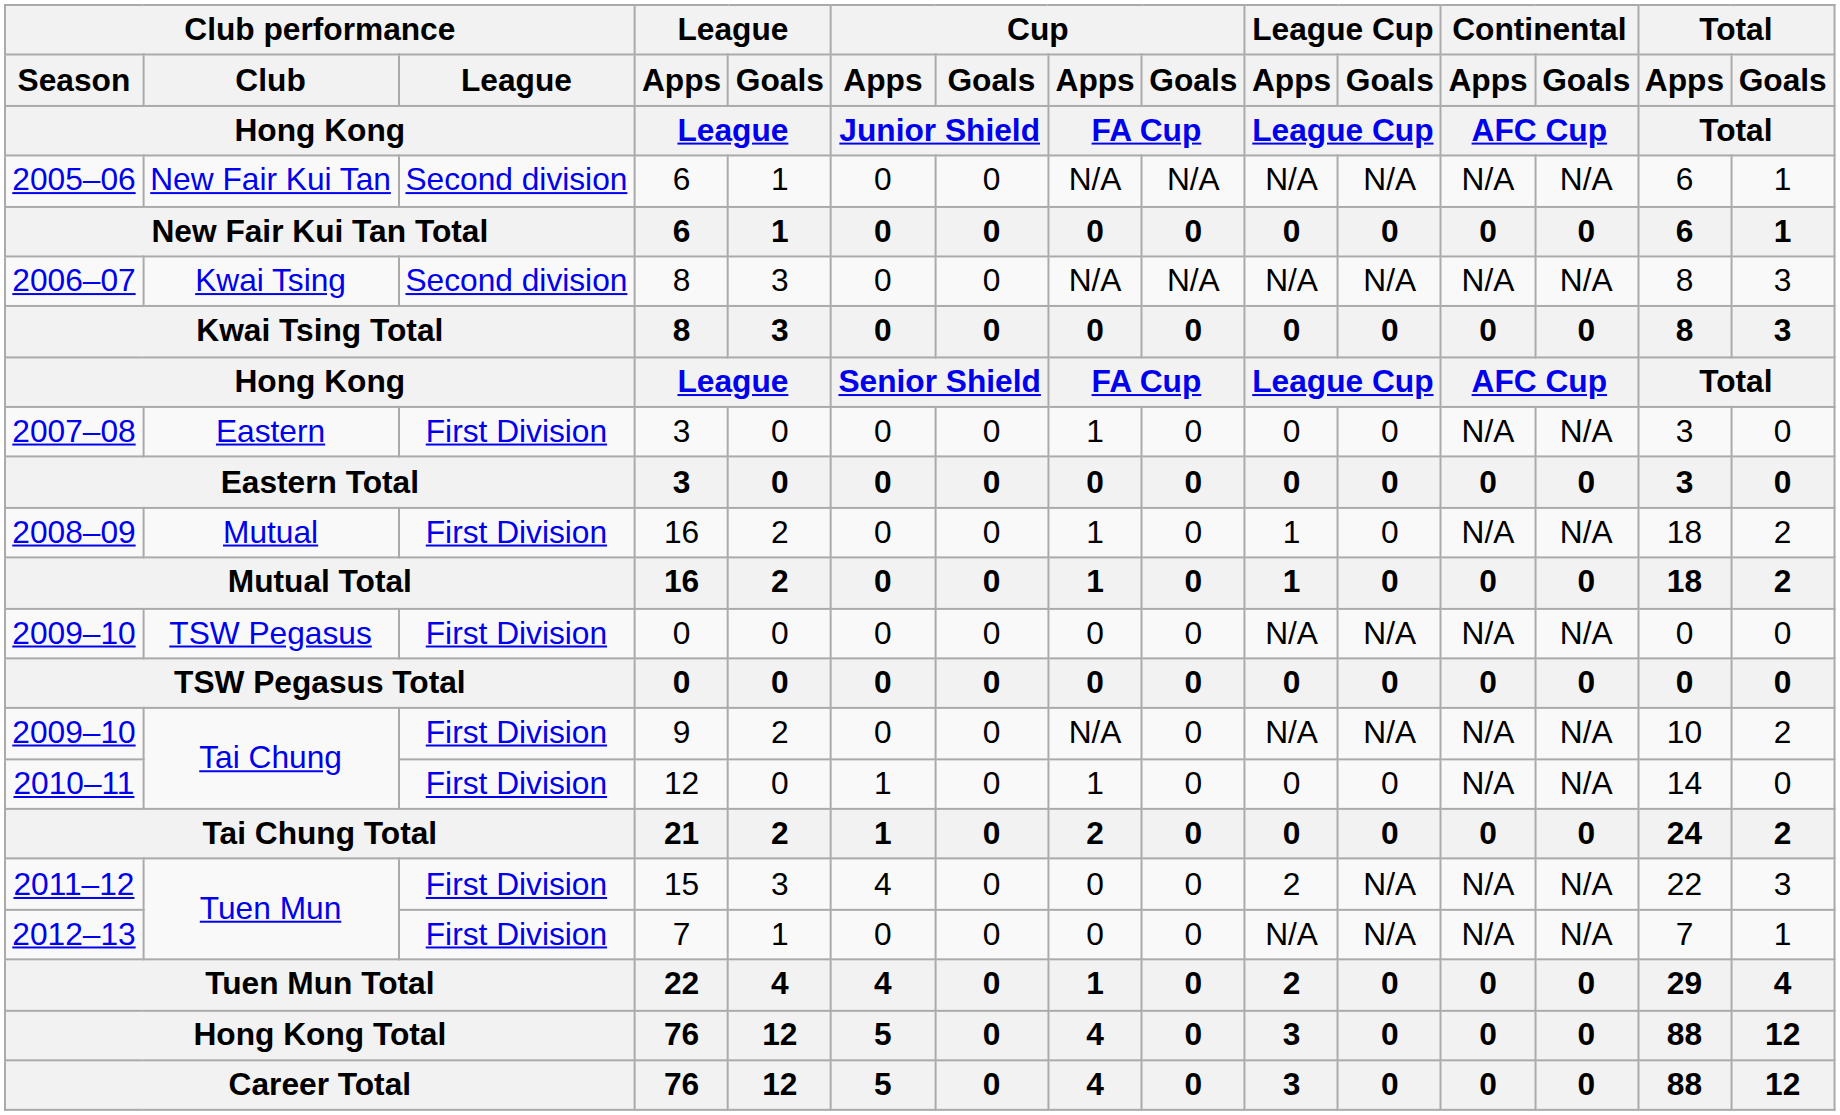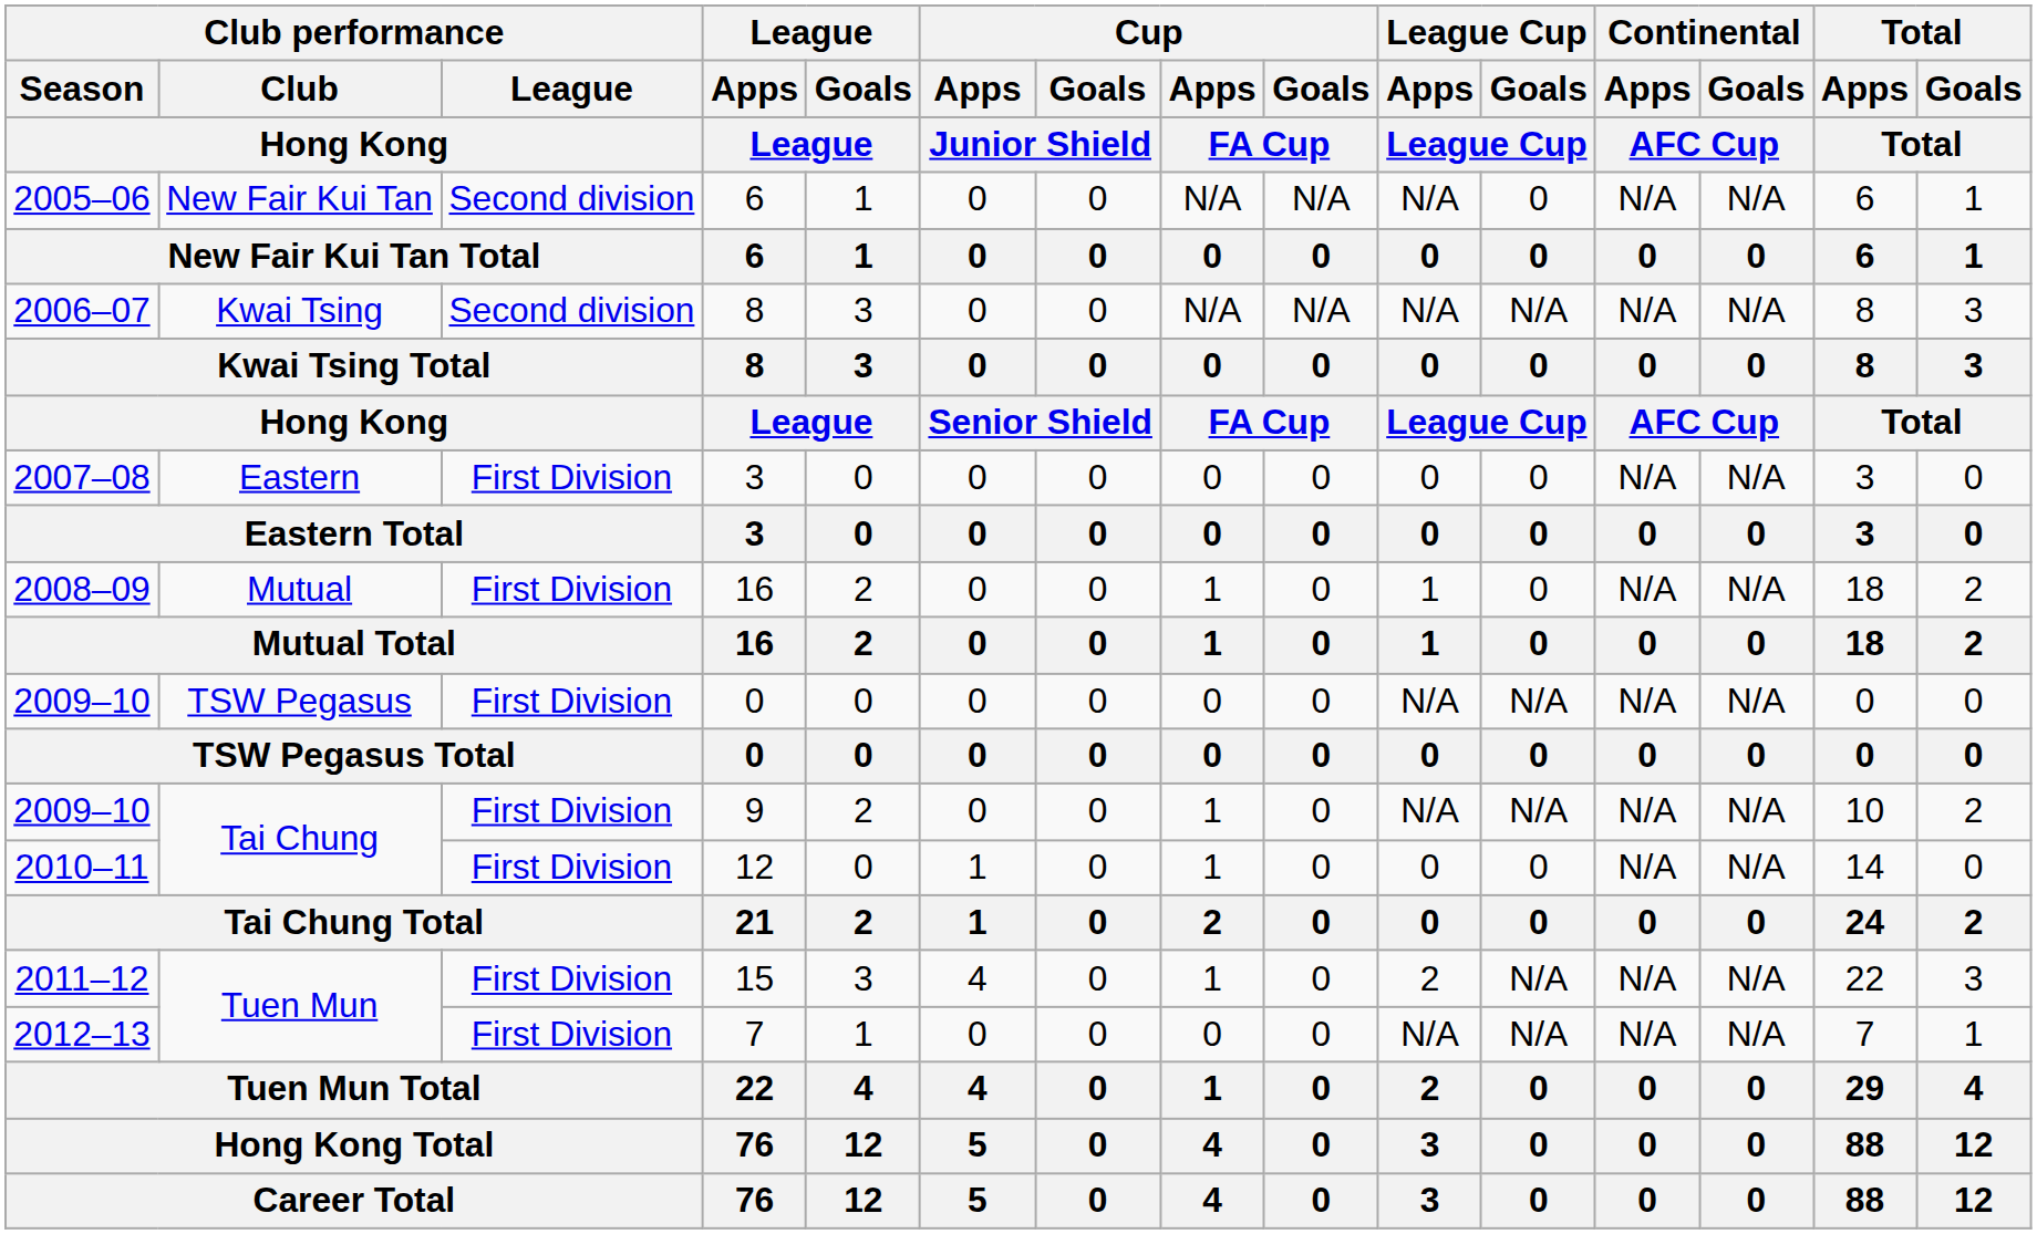 <table class="wikitable" style="text-align: center;">
 <tr>
 <th colspan="3">Club performance</th>
 <th colspan="2">League</th>
 <th colspan="4">Cup</th>
 <th colspan="2">League Cup</th>
 <th colspan="2">Continental</th>
 <th colspan="2">Total</th>
 </tr>
 <tr>
 <th>Season</th>
 <th>Club</th>
 <th>League</th>
 <th>Apps</th>
 <th>Goals</th>
 <th>Apps</th>
 <th>Goals</th>
 <th>Apps</th>
 <th>Goals</th>
 <th>Apps</th>
 <th>Goals</th>
 <th>Apps</th>
 <th>Goals</th>
 <th>Apps</th>
 <th>Goals</th>
 </tr>
 <tr>
 <th colspan="3">Hong Kong</th>
 <th colspan="2"><a href='#'>League</a></th>
 <th colspan="2"><a href='#'>Junior Shield</a></th>
 <th colspan="2"><a href='#'>FA Cup</a></th>
 <th colspan="2"><a href='#'>League Cup</a></th>
 <th colspan="2"><a href='#'>AFC Cup</a></th>
 <th colspan="2">Total</th>
 </tr>
 <tr>
 <td><a href='#'>2005–06</a></td>
 <td valign="center"><a href='#'>New Fair Kui Tan</a></td>
 <td><a href='#'>Second division</a></td>
 <td>6</td>
 <td>1</td>
 <td>0</td>
 <td>0</td>
 <td>N/A</td>
 <td>N/A</td>
 <td>N/A</td>
-<td>N/A</td>
+<td>0</td>
 <td>N/A</td>
 <td>N/A</td>
 <td>6</td>
 <td>1</td>
 </tr>
 <tr>
 <th colspan="3">New Fair Kui Tan Total</th>
 <th>6</th>
 <th>1</th>
 <th>0</th>
 <th>0</th>
 <th>0</th>
 <th>0</th>
 <th>0</th>
 <th>0</th>
 <th>0</th>
 <th>0</th>
 <th>6</th>
 <th>1</th>
 </tr>
 <tr>
 <td><a href='#'>2006–07</a></td>
 <td valign="center"><a href='#'>Kwai Tsing</a></td>
 <td><a href='#'>Second division</a></td>
 <td>8</td>
 <td>3</td>
 <td>0</td>
 <td>0</td>
 <td>N/A</td>
 <td>N/A</td>
 <td>N/A</td>
 <td>N/A</td>
 <td>N/A</td>
 <td>N/A</td>
 <td>8</td>
 <td>3</td>
 </tr>
 <tr>
 <th colspan="3">Kwai Tsing Total</th>
 <th>8</th>
 <th>3</th>
 <th>0</th>
 <th>0</th>
 <th>0</th>
 <th>0</th>
 <th>0</th>
 <th>0</th>
 <th>0</th>
 <th>0</th>
 <th>8</th>
 <th>3</th>
 </tr>
 <tr>
 <th colspan="3">Hong Kong</th>
 <th colspan="2"><a href='#'>League</a></th>
 <th colspan="2"><a href='#'>Senior Shield</a></th>
 <th colspan="2"><a href='#'>FA Cup</a></th>
 <th colspan="2"><a href='#'>League Cup</a></th>
 <th colspan="2"><a href='#'>AFC Cup</a></th>
 <th colspan="2">Total</th>
 </tr>
 <tr>
 <td><a href='#'>2007–08</a></td>
 <td valign="center"><a href='#'>Eastern</a></td>
 <td><a href='#'>First Division</a></td>
 <td>3</td>
 <td>0</td>
 <td>0</td>
 <td>0</td>
-<td>1</td>
+<td>0</td>
 <td>0</td>
 <td>0</td>
 <td>0</td>
 <td>N/A</td>
 <td>N/A</td>
 <td>3</td>
 <td>0</td>
 </tr>
 <tr>
 <th colspan="3">Eastern Total</th>
 <th>3</th>
 <th>0</th>
 <th>0</th>
 <th>0</th>
 <th>0</th>
 <th>0</th>
 <th>0</th>
 <th>0</th>
 <th>0</th>
 <th>0</th>
 <th>3</th>
 <th>0</th>
 </tr>
 <tr>
 <td><a href='#'>2008–09</a></td>
 <td valign="center"><a href='#'>Mutual</a></td>
 <td><a href='#'>First Division</a></td>
 <td>16</td>
 <td>2</td>
 <td>0</td>
 <td>0</td>
 <td>1</td>
 <td>0</td>
 <td>1</td>
 <td>0</td>
 <td>N/A</td>
 <td>N/A</td>
 <td>18</td>
 <td>2</td>
 </tr>
 <tr>
 <th colspan="3">Mutual Total</th>
 <th>16</th>
 <th>2</th>
 <th>0</th>
 <th>0</th>
 <th>1</th>
 <th>0</th>
 <th>1</th>
 <th>0</th>
 <th>0</th>
 <th>0</th>
 <th>18</th>
 <th>2</th>
 </tr>
 <tr>
 <td><a href='#'>2009–10</a></td>
 <td valign="center"><a href='#'>TSW Pegasus</a></td>
 <td><a href='#'>First Division</a></td>
 <td>0</td>
 <td>0</td>
 <td>0</td>
 <td>0</td>
 <td>0</td>
 <td>0</td>
 <td>N/A</td>
 <td>N/A</td>
 <td>N/A</td>
 <td>N/A</td>
 <td>0</td>
 <td>0</td>
 </tr>
 <tr>
 <th colspan="3">TSW Pegasus Total</th>
 <th>0</th>
 <th>0</th>
 <th>0</th>
 <th>0</th>
 <th>0</th>
 <th>0</th>
 <th>0</th>
 <th>0</th>
 <th>0</th>
 <th>0</th>
 <th>0</th>
 <th>0</th>
 </tr>
 <tr>
 <td><a href='#'>2009–10</a></td>
 <td rowspan="2" valign="center"><a href='#'>Tai Chung</a></td>
 <td><a href='#'>First Division</a></td>
 <td>9</td>
 <td>2</td>
 <td>0</td>
 <td>0</td>
-<td>N/A</td>
+<td>1</td>
 <td>0</td>
 <td>N/A</td>
 <td>N/A</td>
 <td>N/A</td>
 <td>N/A</td>
 <td>10</td>
 <td>2</td>
 </tr>
 <tr>
 <td><a href='#'>2010–11</a></td>
 <td><a href='#'>First Division</a></td>
 <td>12</td>
 <td>0</td>
 <td>1</td>
 <td>0</td>
 <td>1</td>
 <td>0</td>
 <td>0</td>
 <td>0</td>
 <td>N/A</td>
 <td>N/A</td>
 <td>14</td>
 <td>0</td>
 </tr>
 <tr>
 <th colspan="3">Tai Chung Total</th>
 <th>21</th>
 <th>2</th>
 <th>1</th>
 <th>0</th>
 <th>2</th>
 <th>0</th>
 <th>0</th>
 <th>0</th>
 <th>0</th>
 <th>0</th>
 <th>24</th>
 <th>2</th>
 </tr>
 <tr>
 <td><a href='#'>2011–12</a></td>
 <td rowspan="2" valign="center"><a href='#'>Tuen Mun</a></td>
 <td><a href='#'>First Division</a></td>
 <td>15</td>
 <td>3</td>
 <td>4</td>
 <td>0</td>
-<td>0</td>
+<td>1</td>
 <td>0</td>
 <td>2</td>
 <td>N/A</td>
 <td>N/A</td>
 <td>N/A</td>
 <td>22</td>
 <td>3</td>
 </tr>
 <tr>
 <td><a href='#'>2012–13</a></td>
 <td><a href='#'>First Division</a></td>
 <td>7</td>
 <td>1</td>
 <td>0</td>
 <td>0</td>
 <td>0</td>
 <td>0</td>
 <td>N/A</td>
 <td>N/A</td>
 <td>N/A</td>
 <td>N/A</td>
 <td>7</td>
 <td>1</td>
 </tr>
 <tr>
 <th colspan="3">Tuen Mun Total</th>
 <th>22</th>
 <th>4</th>
 <th>4</th>
 <th>0</th>
 <th>1</th>
 <th>0</th>
 <th>2</th>
 <th>0</th>
 <th>0</th>
 <th>0</th>
 <th>29</th>
 <th>4</th>
 </tr>
 <tr>
 <th colspan="3">Hong Kong Total</th>
 <th>76</th>
 <th>12</th>
 <th>5</th>
 <th>0</th>
 <th>4</th>
 <th>0</th>
 <th>3</th>
 <th>0</th>
 <th>0</th>
 <th>0</th>
 <th>88</th>
 <th>12</th>
 </tr>
 <tr>
 <th colspan="3">Career Total</th>
 <th>76</th>
 <th>12</th>
 <th>5</th>
 <th>0</th>
 <th>4</th>
 <th>0</th>
 <th>3</th>
 <th>0</th>
 <th>0</th>
 <th>0</th>
 <th>88</th>
 <th>12</th>
 </tr>
 </table>
